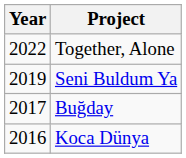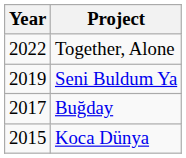 <table class="wikitable">
 <tr>
 <th>Year</th>
 <th>Project</th>
 </tr>
 <tr>
 <td>2022</td>
 <td>Together, Alone</td>
 </tr>
 <tr>
 <td>2019</td>
 <td><a href='#'>Seni Buldum Ya</a></td>
 </tr>
 <tr>
 <td>2017</td>
 <td><a href='#'>Buğday</a></td>
 </tr>
 <tr>
-<td>2016</td>
+<td>2015</td>
 <td><a href='#'>Koca Dünya</a></td>
 </tr>
 </table>
